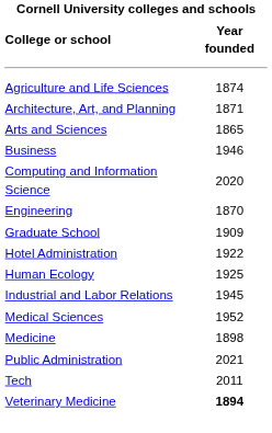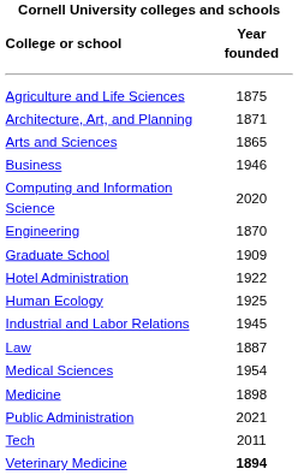 <table class="toccolours" style="float:right; margin-left:1em; font-size:90%; line-height:1.4em; width:305px;">
 <tr>
 <th colspan="2" style="text-align: center;"><strong>Cornell University colleges and schools</strong></th>
 </tr>
 <tr>
 <td><strong>College or school</strong></td>
 <td style="text-align: center;"><strong>Year founded</strong></td>
 </tr>
 <tr>
 <td colspan="2"><hr></td>
 </tr>
 <tr>
 <td><a href='#'>Agriculture and Life Sciences</a></td>
-<td style="text-align: center;">1874</td>
+<td style="text-align: center;">1875</td>
 </tr>
 <tr>
 <td><a href='#'>Architecture, Art, and Planning</a></td>
 <td style="text-align: center;">1871</td>
 </tr>
 <tr>
 <td><a href='#'>Arts and Sciences</a></td>
 <td style="text-align: center;">1865</td>
 </tr>
 <tr>
 <td><a href='#'>Business</a></td>
 <td style="text-align: center;">1946</td>
 </tr>
 <tr>
 <td><a href='#'>Computing and Information Science</a></td>
 <td style="text-align: center;">2020</td>
 </tr>
 <tr>
 <td><a href='#'>Engineering</a></td>
 <td style="text-align: center;">1870</td>
 </tr>
 <tr>
 <td><a href='#'>Graduate School</a></td>
 <td style="text-align: center;">1909</td>
 </tr>
 <tr>
 <td><a href='#'>Hotel Administration</a></td>
 <td style="text-align: center;">1922</td>
 </tr>
 <tr>
 <td><a href='#'>Human Ecology</a></td>
 <td style="text-align: center;">1925</td>
 </tr>
 <tr>
 <td><a href='#'>Industrial and Labor Relations</a></td>
 <td style="text-align: center;">1945</td>
 </tr>
 <tr>
+<td><a href='#'>Law</a></td>
+<td style="text-align: center;">1887</td>
+</tr>
+<tr>
 <td><a href='#'>Medical Sciences</a></td>
-<td style="text-align: center;">1952</td>
+<td style="text-align: center;">1954</td>
 </tr>
 <tr>
 <td><a href='#'>Medicine</a></td>
 <td style="text-align: center;">1898</td>
 </tr>
 <tr>
 <td><a href='#'>Public Administration</a></td>
 <td style="text-align: center;">2021</td>
 </tr>
 <tr>
 <td><a href='#'>Tech</a></td>
 <td style="text-align: center;">2011</td>
 </tr>
 <tr>
 <td><a href='#'>Veterinary Medicine</a></td>
 <td style="text-align: center;"><strong>1894</strong></td>
 </tr>
 </table>
